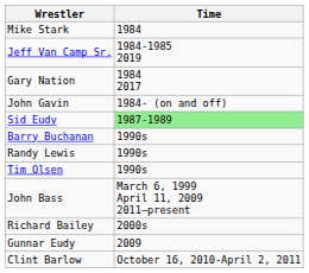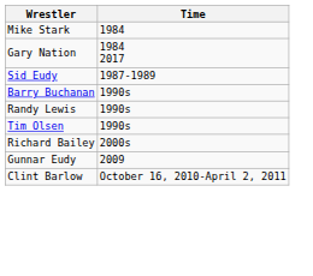 <table class="wikitable">
 <tr>
 <th>Wrestler</th>
 <th>Time</th>
 </tr>
 <tr>
 <td>Mike Stark</td>
 <td>1984</td>
 </tr>
 <tr>
-<td><a href='#'>Jeff Van Camp Sr.</a></td>
-<td>1984-1985<br>2019</td>
-</tr>
-<tr>
 <td>Gary Nation</td>
 <td>1984<br>2017</td>
 </tr>
 <tr>
-<td>John Gavin</td>
-<td>1984- (on and off)</td>
-</tr>
-<tr>
 <td><a href='#'>Sid Eudy</a></td>
-<td style="background: lightgreen;">1987-1989</td>
+<td>1987-1989</td>
 </tr>
 <tr>
 <td><a href='#'>Barry Buchanan</a></td>
 <td>1990s</td>
 </tr>
 <tr>
 <td>Randy Lewis</td>
 <td>1990s</td>
 </tr>
 <tr>
 <td><a href='#'>Tim Olsen</a></td>
 <td>1990s</td>
 </tr>
 <tr>
-<td>John Bass</td>
-<td>March 6, 1999<br>April 11, 2009<br>2011–present</td>
-</tr>
-<tr>
 <td>Richard Bailey</td>
 <td>2000s</td>
 </tr>
 <tr>
 <td>Gunnar Eudy</td>
 <td>2009</td>
 </tr>
 <tr>
 <td>Clint Barlow</td>
 <td>October 16, 2010-April 2, 2011</td>
 </tr>
 </table>
